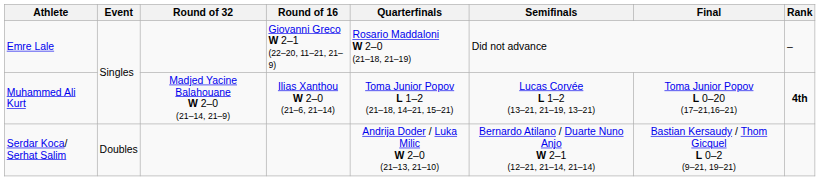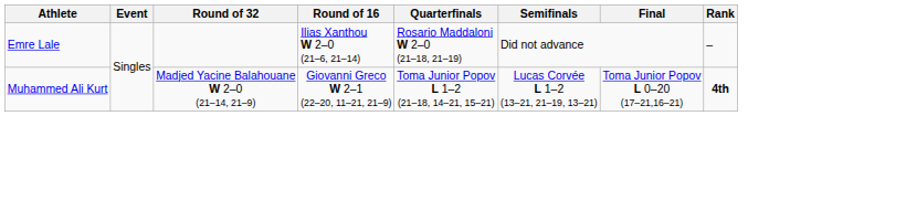 <table class=wikitable>
 <tr>
 <th>Athlete</th>
 <th>Event</th>
 <th>Round of 32</th>
 <th>Round of 16</th>
 <th>Quarterfinals</th>
 <th>Semifinals</th>
 <th>Final</th>
 <th>Rank</th>
 </tr>
 <tr aling=center>
 <td align=left><a href='#'>Emre Lale</a></td>
 <td rowspan=2>Singles</td>
 <td></td>
-<td> <a href='#'>Giovanni Greco</a><br><strong>W</strong> 2–1 <br><small>(22–20, 11–21, 21–9)</small></td>
+<td> <a href='#'>Ilias Xanthou</a><br><strong>W</strong> 2–0 <br><small>(21–6, 21–14)</small></td>
 <td> <a href='#'>Rosario Maddaloni</a><br><strong>W</strong> 2–0 <br><small>(21–18, 21–19)</small></td>
 <td colspan=2>Did not advance</td>
 <td>–</td>
 </tr>
 <tr align=center>
 <td align=left><a href='#'>Muhammed Ali Kurt</a></td>
 <td> <a href='#'>Madjed Yacine Balahouane</a><br><strong>W</strong> 2–0 <br><small>(21–14, 21–9)</small></td>
-<td> <a href='#'>Ilias Xanthou</a><br><strong>W</strong> 2–0 <br><small>(21–6, 21–14)</small></td>
+<td> <a href='#'>Giovanni Greco</a><br><strong>W</strong> 2–1 <br><small>(22–20, 11–21, 21–9)</small></td>
 <td> <a href='#'>Toma Junior Popov</a><br><strong>L</strong> 1–2 <br><small>(21–18, 14–21, 15–21)</small></td>
 <td> <a href='#'>Lucas Corvée</a><br><strong>L</strong> 1–2 <br><small>(13–21, 21–19, 13–21)</small></td>
 <td> <a href='#'>Toma Junior Popov</a><br><strong>L</strong> 0–20 <br><small>(17–21,16–21)</small></td>
 <td><strong>4th</strong></td>
 </tr>
-<tr align=center>
-<td align=left><a href='#'>Serdar Koca</a>/<br><a href='#'>Serhat Salim</a></td>
-<td>Doubles</td>
-<td></td>
-<td></td>
-<td>  <a href='#'>Andrija Doder</a> / <a href='#'>Luka Milic</a><br><strong>W</strong> 2–0 <br><small>(21–13, 21–10)</small></td>
-<td>  <a href='#'>Bernardo Atilano</a> / <a href='#'>Duarte Nuno Anjo</a><br><strong>W</strong> 2–1 <br><small>(12–21, 21–14, 21–14)</small></td>
-<td>  <a href='#'>Bastian Kersaudy</a> / <a href='#'>Thom Gicquel</a><br><strong>L</strong> 0–2 <br><small>(9–21, 19–21)</small></td>
-<td></td>
-</tr>
 </table>
